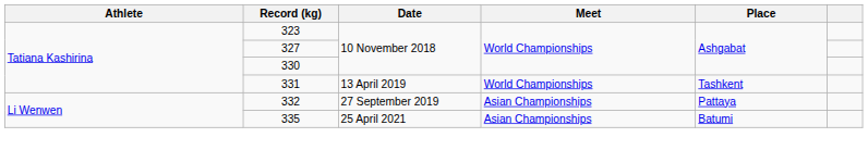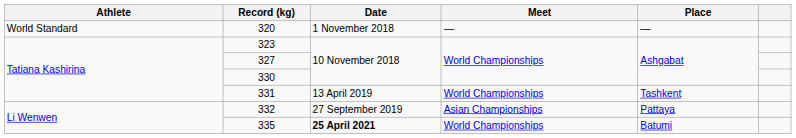 <table class="wikitable" style="font-size:90%; width: 70%;">
 <tr>
 <th width=20%>Athlete</th>
 <th width=8%>Record (kg)</th>
 <th width=12%>Date</th>
 <th width=18%>Meet</th>
 <th width=11%>Place</th>
 <th width=3%></th>
+</tr>
+<tr>
+<td>World Standard</td>
+<td align=center>320</td>
+<td>1 November 2018</td>
+<td>—</td>
+<td>—</td>
+<td></td>
 </tr>
 <tr>
 <td rowspan=4> <a href='#'>Tatiana Kashirina</a></td>
 <td align=center>323</td>
 <td rowspan=3>10 November 2018</td>
 <td rowspan=3><a href='#'>World Championships</a></td>
 <td rowspan=3><a href='#'>Ashgabat</a></td>
 <td></td>
 </tr>
 <tr>
 <td align=center>327</td>
 <td></td>
 </tr>
 <tr>
 <td align=center>330</td>
 <td></td>
 </tr>
 <tr>
 <td align=center>331</td>
 <td>13 April 2019</td>
 <td><a href='#'>World Championships</a></td>
 <td><a href='#'>Tashkent</a></td>
 <td></td>
 </tr>
 <tr>
 <td rowspan=2> <a href='#'>Li Wenwen</a></td>
 <td align=center>332</td>
 <td>27 September 2019</td>
 <td><a href='#'>Asian Championships</a></td>
 <td><a href='#'>Pattaya</a></td>
 <td></td>
 </tr>
 <tr>
 <td align=center>335</td>
-<td>25 April 2021</td>
-<td><a href='#'>Asian Championships</a></td>
+<td><strong>25 April 2021</strong></td>
+<td><a href='#'>World Championships</a></td>
 <td><a href='#'>Batumi</a></td>
 <td></td>
 </tr>
 </table>
